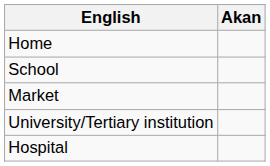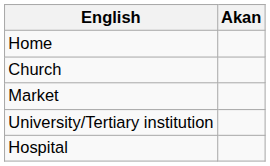 <table class="wikitable">
 <tr>
 <th>English</th>
 <th>Akan</th>
 </tr>
 <tr>
 <td>Home</td>
 <td></td>
 </tr>
 <tr>
-<td>School</td>
+<td>Church</td>
 <td></td>
 </tr>
 <tr>
 <td>Market</td>
 <td></td>
 </tr>
 <tr>
 <td>University/Tertiary institution</td>
 <td></td>
 </tr>
 <tr>
 <td>Hospital</td>
 <td></td>
 </tr>
 </table>
